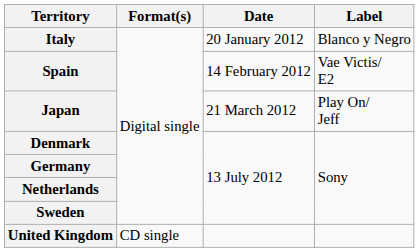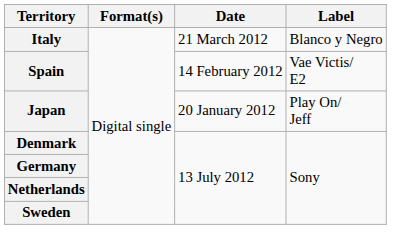 <table class="wikitable plainrowheaders">
 <tr>
 <th scope="col">Territory</th>
 <th scope="col">Format(s)</th>
 <th scope="col">Date</th>
 <th scope="col">Label</th>
 </tr>
 <tr>
 <th scope="row">Italy</th>
 <td rowspan="7">Digital single</td>
-<td>20 January 2012</td>
+<td>21 March 2012</td>
 <td>Blanco y Negro</td>
 </tr>
 <tr>
 <th scope="row">Spain</th>
 <td>14 February 2012</td>
 <td>Vae Victis/<br>E2</td>
 </tr>
 <tr>
 <th scope="row">Japan</th>
-<td>21 March 2012</td>
+<td>20 January 2012</td>
 <td>Play On/<br>Jeff</td>
 </tr>
 <tr>
 <th scope="row">Denmark</th>
 <td rowspan="4">13 July 2012</td>
 <td rowspan="4">Sony</td>
 </tr>
 <tr>
 <th scope="row">Germany</th>
 </tr>
 <tr>
 <th scope="row">Netherlands</th>
 </tr>
 <tr>
 <th scope="row">Sweden</th>
 </tr>
-<tr>
-<th scope="row">United Kingdom</th>
-<td>CD single</td>
-<td></td>
-<td></td>
-</tr>
 </table>
